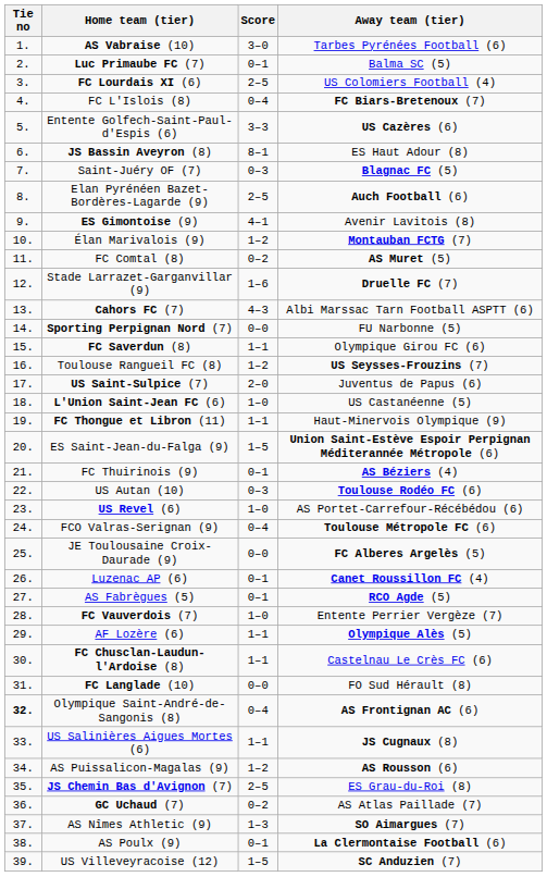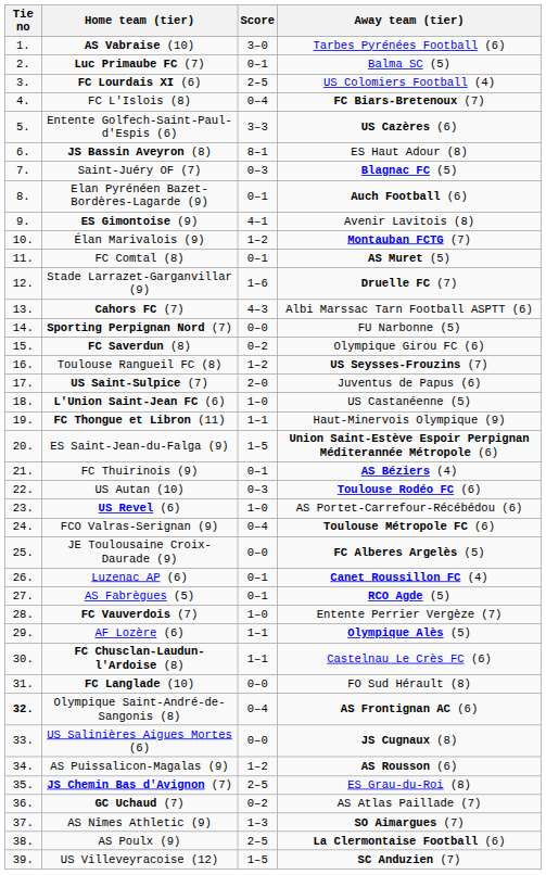 <table class="wikitable" style="text-align: center">
 <tr>
 <th>Tie no</th>
 <th>Home team (tier)</th>
 <th>Score</th>
 <th>Away team (tier)</th>
 </tr>
 <tr>
 <td>1.</td>
 <td><strong>AS Vabraise</strong> (10)</td>
 <td>3–0</td>
 <td><a href='#'>Tarbes Pyrénées Football</a> (6)</td>
 </tr>
 <tr>
 <td>2.</td>
 <td><strong>Luc Primaube FC</strong> (7)</td>
 <td>0–1</td>
 <td><a href='#'>Balma SC</a> (5)</td>
 </tr>
 <tr>
 <td>3.</td>
 <td><strong>FC Lourdais XI</strong> (6)</td>
 <td>2–5</td>
 <td><a href='#'>US Colomiers Football</a> (4)</td>
 </tr>
 <tr>
 <td>4.</td>
 <td>FC L'Islois (8)</td>
 <td>0–4</td>
 <td><strong>FC Biars-Bretenoux</strong> (7)</td>
 </tr>
 <tr>
 <td>5.</td>
 <td>Entente Golfech-Saint-Paul-d'Espis (6)</td>
 <td>3–3 </td>
 <td><strong>US Cazères</strong> (6)</td>
 </tr>
 <tr>
 <td>6.</td>
 <td><strong>JS Bassin Aveyron</strong> (8)</td>
 <td>8–1</td>
 <td>ES Haut Adour (8)</td>
 </tr>
 <tr>
 <td>7.</td>
 <td>Saint-Juéry OF (7)</td>
 <td>0–3</td>
 <td><strong><a href='#'>Blagnac FC</a></strong> (5)</td>
 </tr>
 <tr>
 <td>8.</td>
 <td>Elan Pyrénéen Bazet-Bordères-Lagarde (9)</td>
-<td>2–5</td>
+<td>0–1</td>
 <td><strong>Auch Football</strong> (6)</td>
 </tr>
 <tr>
 <td>9.</td>
 <td><strong>ES Gimontoise</strong> (9)</td>
 <td>4–1</td>
 <td>Avenir Lavitois (8)</td>
 </tr>
 <tr>
 <td>10.</td>
 <td>Élan Marivalois (9)</td>
 <td>1–2</td>
 <td><strong><a href='#'>Montauban FCTG</a></strong> (7)</td>
 </tr>
 <tr>
 <td>11.</td>
 <td>FC Comtal (8)</td>
-<td>0–2</td>
+<td>0–1</td>
 <td><strong>AS Muret</strong> (5)</td>
 </tr>
 <tr>
 <td>12.</td>
 <td>Stade Larrazet-Garganvillar (9)</td>
 <td>1–6</td>
 <td><strong>Druelle FC</strong> (7)</td>
 </tr>
 <tr>
 <td>13.</td>
 <td><strong>Cahors FC</strong> (7)</td>
 <td>4–3</td>
 <td>Albi Marssac Tarn Football ASPTT (6)</td>
 </tr>
 <tr>
 <td>14.</td>
 <td><strong>Sporting Perpignan Nord</strong> (7)</td>
 <td>0–0 </td>
 <td>FU Narbonne (5)</td>
 </tr>
 <tr>
 <td>15.</td>
 <td><strong>FC Saverdun</strong> (8)</td>
-<td>1–1 </td>
+<td>0–2</td>
 <td>Olympique Girou FC (6)</td>
 </tr>
 <tr>
 <td>16.</td>
 <td>Toulouse Rangueil FC (8)</td>
 <td>1–2</td>
 <td><strong>US Seysses-Frouzins</strong> (7)</td>
 </tr>
 <tr>
 <td>17.</td>
 <td><strong>US Saint-Sulpice</strong> (7)</td>
 <td>2–0</td>
 <td>Juventus de Papus (6)</td>
 </tr>
 <tr>
 <td>18.</td>
 <td><strong>L'Union Saint-Jean FC</strong> (6)</td>
 <td>1–0</td>
 <td>US Castanéenne (5)</td>
 </tr>
 <tr>
 <td>19.</td>
 <td><strong>FC Thongue et Libron</strong> (11)</td>
 <td>1–1 </td>
 <td>Haut-Minervois Olympique (9)</td>
 </tr>
 <tr>
 <td>20.</td>
 <td>ES Saint-Jean-du-Falga (9)</td>
 <td>1–5</td>
 <td><strong>Union Saint-Estève Espoir Perpignan Méditerannée Métropole</strong> (6)</td>
 </tr>
 <tr>
 <td>21.</td>
 <td>FC Thuirinois (9)</td>
 <td>0–1</td>
 <td><strong><a href='#'>AS Béziers</a></strong> (4)</td>
 </tr>
 <tr>
 <td>22.</td>
 <td>US Autan (10)</td>
 <td>0–3</td>
 <td><strong><a href='#'>Toulouse Rodéo FC</a></strong> (6)</td>
 </tr>
 <tr>
 <td>23.</td>
 <td><strong><a href='#'>US Revel</a></strong> (6)</td>
 <td>1–0</td>
 <td>AS Portet-Carrefour-Récébédou (6)</td>
 </tr>
 <tr>
 <td>24.</td>
 <td>FCO Valras-Serignan (9)</td>
 <td>0–4</td>
 <td><strong>Toulouse Métropole FC</strong> (6)</td>
 </tr>
 <tr>
 <td>25.</td>
 <td>JE Toulousaine Croix-Daurade (9)</td>
 <td>0–0 </td>
 <td><strong>FC Alberes Argelès</strong> (5)</td>
 </tr>
 <tr>
 <td>26.</td>
 <td><a href='#'>Luzenac AP</a> (6)</td>
 <td>0–1</td>
 <td><strong><a href='#'>Canet Roussillon FC</a></strong> (4)</td>
 </tr>
 <tr>
 <td>27.</td>
 <td><a href='#'>AS Fabrègues</a> (5)</td>
 <td>0–1</td>
 <td><strong><a href='#'>RCO Agde</a></strong> (5)</td>
 </tr>
 <tr>
 <td>28.</td>
 <td><strong>FC Vauverdois</strong> (7)</td>
 <td>1–0</td>
 <td>Entente Perrier Vergèze (7)</td>
 </tr>
 <tr>
 <td>29.</td>
 <td><a href='#'>AF Lozère</a> (6)</td>
 <td>1–1 </td>
 <td><strong><a href='#'>Olympique Alès</a></strong> (5)</td>
 </tr>
 <tr>
 <td>30.</td>
 <td><strong>FC Chusclan-Laudun-l'Ardoise</strong> (8)</td>
 <td>1–1 </td>
 <td><a href='#'>Castelnau Le Crès FC</a> (6)</td>
 </tr>
 <tr>
 <td>31.</td>
 <td><strong>FC Langlade</strong> (10)</td>
 <td>0–0 </td>
 <td>FO Sud Hérault (8)</td>
 </tr>
 <tr>
 <td><strong>32.</strong></td>
 <td>Olympique Saint-André-de-Sangonis (8)</td>
 <td>0–4</td>
 <td><strong>AS Frontignan AC</strong> (6)</td>
 </tr>
 <tr>
 <td>33.</td>
 <td><a href='#'>US Salinières Aigues Mortes</a> (6)</td>
-<td>1–1 </td>
+<td>0–0 </td>
 <td><strong>JS Cugnaux</strong> (8)</td>
 </tr>
 <tr>
 <td>34.</td>
 <td>AS Puissalicon-Magalas (9)</td>
 <td>1–2</td>
 <td><strong>AS Rousson</strong> (6)</td>
 </tr>
 <tr>
 <td>35.</td>
 <td><strong><a href='#'>JS Chemin Bas d'Avignon</a></strong> (7)</td>
 <td>2–5</td>
 <td><a href='#'>ES Grau-du-Roi</a> (8)</td>
 </tr>
 <tr>
 <td>36.</td>
 <td><strong>GC Uchaud</strong> (7)</td>
 <td>0–2</td>
 <td>AS Atlas Paillade (7)</td>
 </tr>
 <tr>
 <td>37.</td>
 <td>AS Nîmes Athletic (9)</td>
 <td>1–3</td>
 <td><strong>SO Aimargues</strong> (7)</td>
 </tr>
 <tr>
 <td>38.</td>
 <td>AS Poulx (9)</td>
-<td>0–1</td>
+<td>2–5</td>
 <td><strong>La Clermontaise Football</strong> (6)</td>
 </tr>
 <tr>
 <td>39.</td>
 <td>US Villeveyracoise (12)</td>
 <td>1–5</td>
 <td><strong>SC Anduzien</strong> (7)</td>
 </tr>
 </table>
